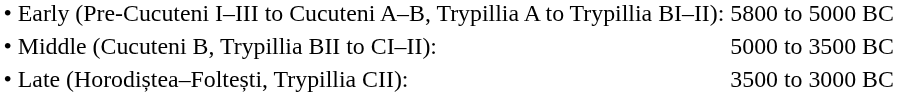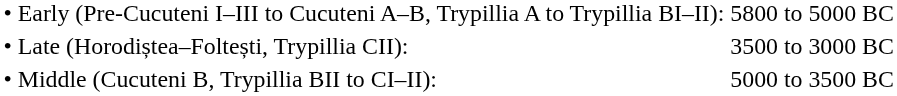 <table>
 <tr valign=top>
 <td>• Early (Pre-Cucuteni I–III to Cucuteni A–B, Trypillia A to Trypillia BI–II):</td>
 <td>5800 to 5000 BC</td>
 </tr>
 <tr valign=top>
+<td>• Late (Horodiștea–Foltești, Trypillia CII):   </td>
+<td>3500 to 3000 BC</td>
+</tr>
+<tr valign=top>
 <td>• Middle (Cucuteni B, Trypillia BII to CI–II):   </td>
 <td>5000 to 3500 BC</td>
 </tr>
-<tr valign=top>
-<td>• Late (Horodiștea–Foltești, Trypillia CII):   </td>
-<td>3500 to 3000 BC</td>
-</tr>
 </table>
